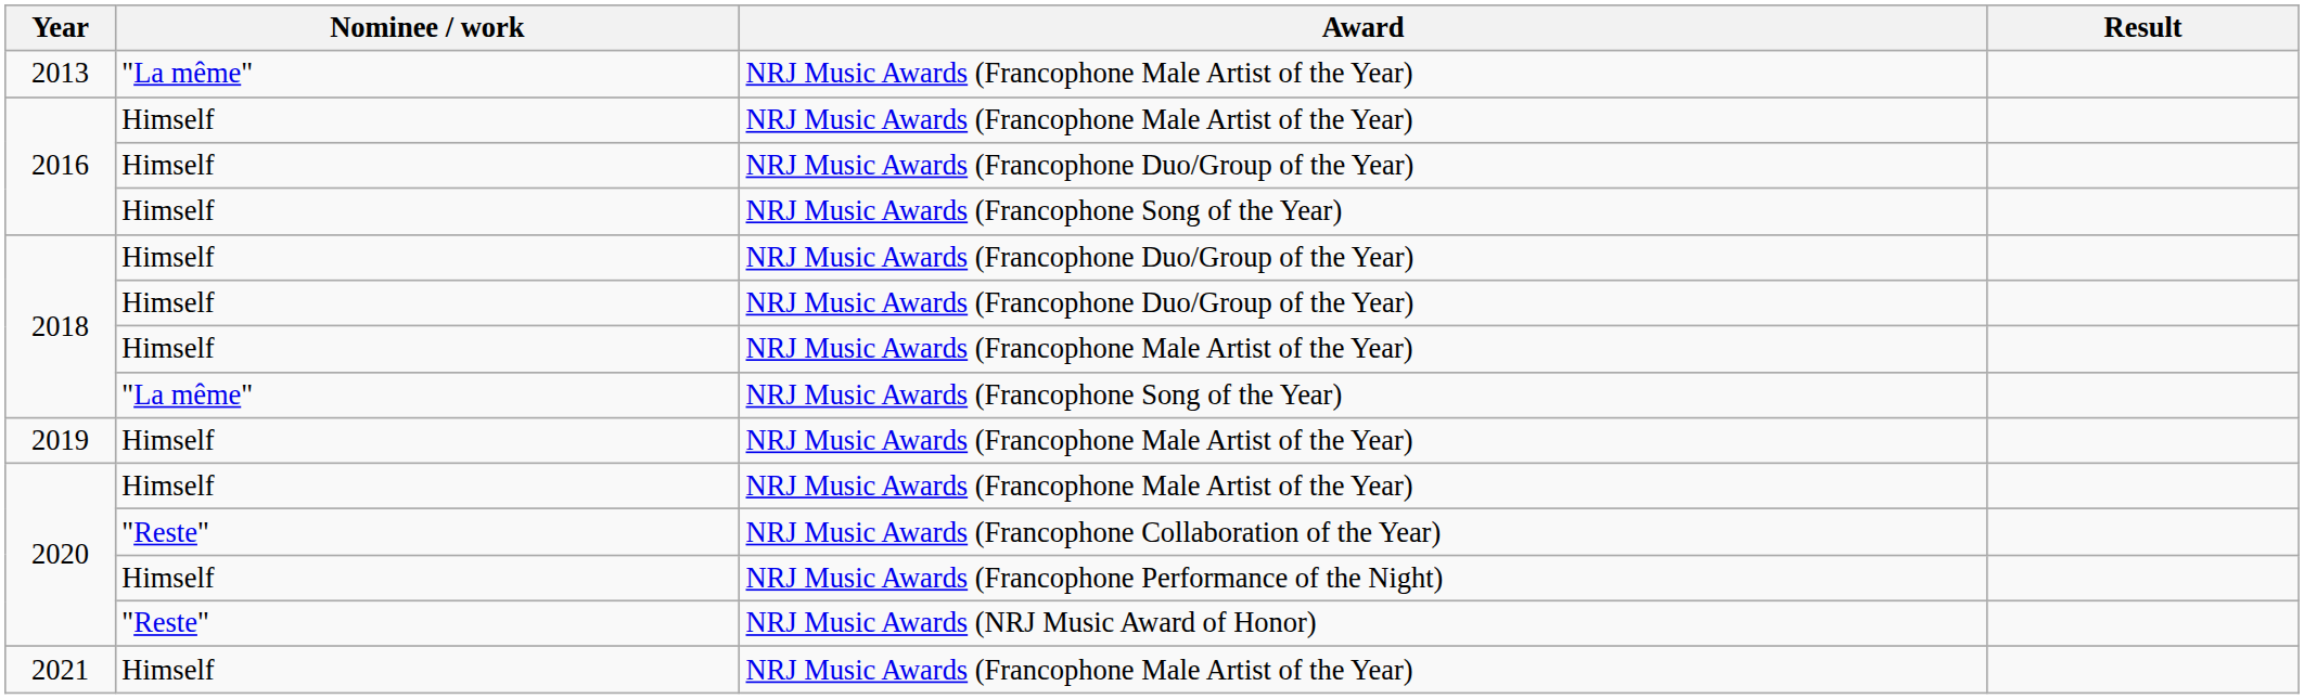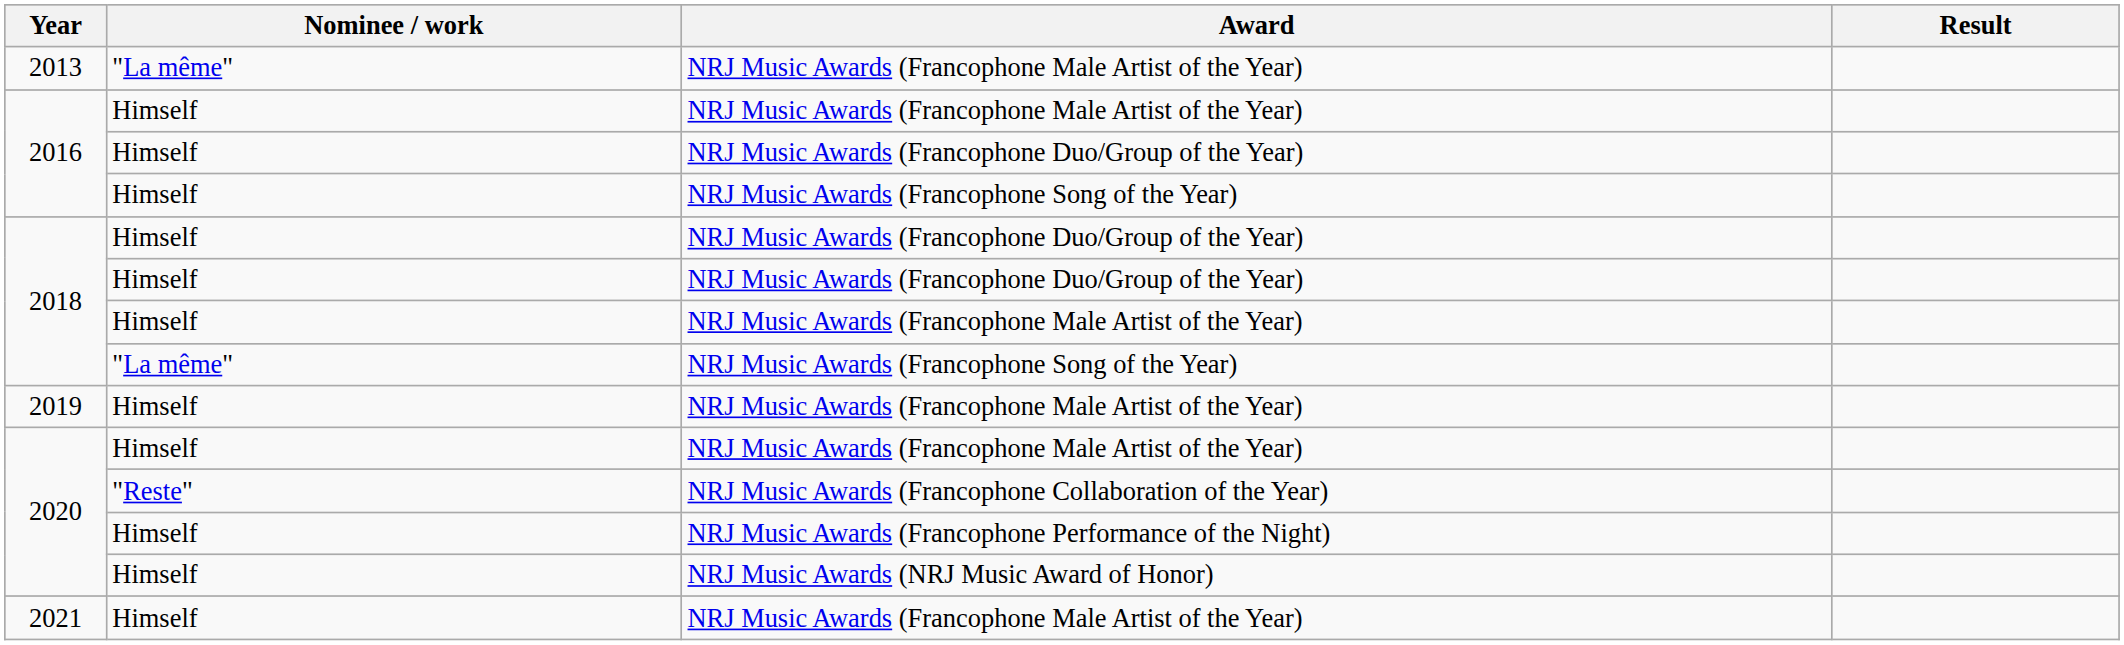 <table class="wikitable" style="font-size:99%; text-align:left;" width="80%" "class="wikitable">
 <tr>
 <th width=1%>Year</th>
 <th width=10%>Nominee / work</th>
 <th width=20%>Award</th>
 <th width=5%>Result</th>
 </tr>
 <tr>
 <td align=center>2013</td>
 <td>"<a href='#'>La même</a>"</td>
 <td><a href='#'>NRJ Music Awards</a> (Francophone Male Artist of the Year)</td>
 <td></td>
 </tr>
 <tr>
 <td rowspan="3" align="center">2016</td>
 <td>Himself</td>
 <td><a href='#'>NRJ Music Awards</a> (Francophone Male Artist of the Year)</td>
 <td></td>
 </tr>
 <tr>
 <td>Himself</td>
 <td><a href='#'>NRJ Music Awards</a> (Francophone Duo/Group of the Year)</td>
 <td></td>
 </tr>
 <tr>
 <td>Himself</td>
 <td><a href='#'>NRJ Music Awards</a> (Francophone Song of the Year)</td>
 <td></td>
 </tr>
 <tr>
 <td rowspan="4" align="center">2018</td>
 <td>Himself</td>
 <td><a href='#'>NRJ Music Awards</a> (Francophone Duo/Group of the Year)</td>
 <td></td>
 </tr>
 <tr>
 <td>Himself</td>
 <td><a href='#'>NRJ Music Awards</a> (Francophone Duo/Group of the Year)</td>
 <td></td>
 </tr>
 <tr>
 <td>Himself</td>
 <td><a href='#'>NRJ Music Awards</a> (Francophone Male Artist of the Year)</td>
 <td></td>
 </tr>
 <tr>
 <td>"<a href='#'>La même</a>"</td>
 <td><a href='#'>NRJ Music Awards</a> (Francophone Song of the Year)</td>
 <td></td>
 </tr>
 <tr>
 <td align=center>2019</td>
 <td>Himself</td>
 <td><a href='#'>NRJ Music Awards</a> (Francophone Male Artist of the Year)</td>
 <td></td>
 </tr>
 <tr>
 <td rowspan="4" align="center">2020</td>
 <td>Himself</td>
 <td><a href='#'>NRJ Music Awards</a> (Francophone Male Artist of the Year)</td>
 <td></td>
 </tr>
 <tr>
 <td>"<a href='#'>Reste</a>"</td>
 <td><a href='#'>NRJ Music Awards</a> (Francophone Collaboration of the Year)</td>
 <td></td>
 </tr>
 <tr>
 <td>Himself</td>
 <td><a href='#'>NRJ Music Awards</a> (Francophone Performance of the Night)</td>
 <td></td>
 </tr>
 <tr>
-<td>"<a href='#'>Reste</a>"</td>
+<td>Himself</td>
 <td><a href='#'>NRJ Music Awards</a> (NRJ Music Award of Honor)</td>
 <td></td>
 </tr>
 <tr>
 <td align=center>2021</td>
 <td>Himself</td>
 <td><a href='#'>NRJ Music Awards</a> (Francophone Male Artist of the Year)</td>
 <td></td>
 </tr>
 </table>
